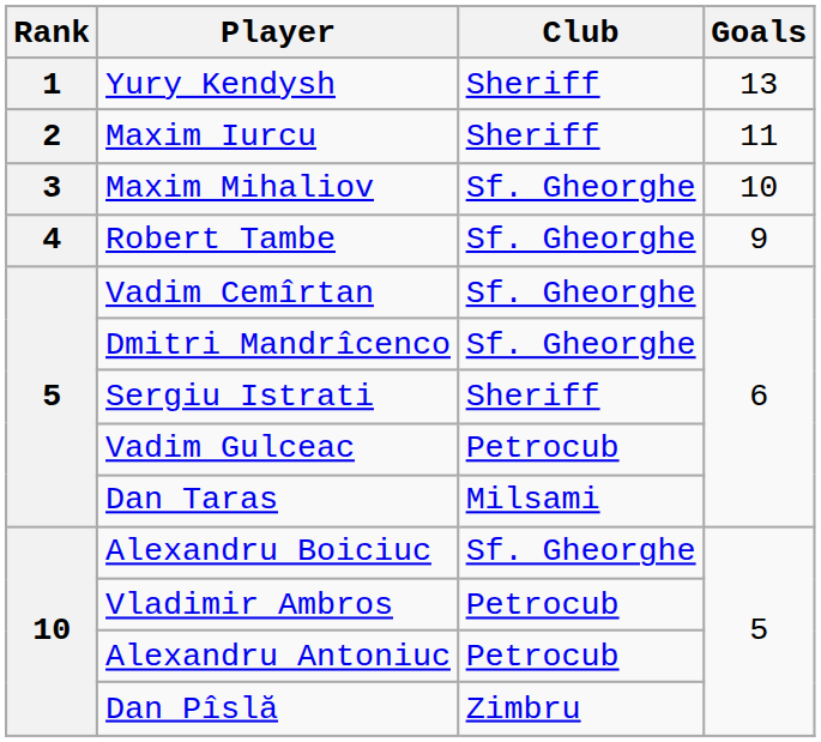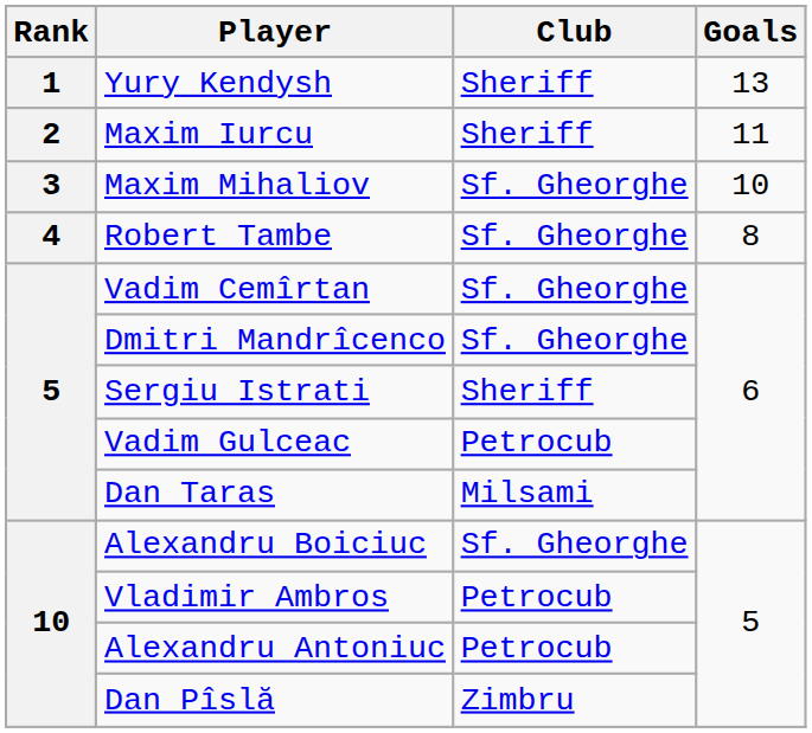 <table class="wikitable">
 <tr>
 <th>Rank</th>
 <th>Player</th>
 <th>Club</th>
 <th>Goals</th>
 </tr>
 <tr>
 <th rowspan=1 align=center>1</th>
 <td> <a href='#'>Yury Kendysh</a></td>
 <td><a href='#'>Sheriff</a></td>
 <td rowspan=1 align=center>13</td>
 </tr>
 <tr>
 <th rowspan=1 align=center>2</th>
 <td> <a href='#'>Maxim Iurcu</a></td>
 <td><a href='#'>Sheriff</a></td>
 <td rowspan=1 align=center>11</td>
 </tr>
 <tr>
 <th rowspan=1 align=center>3</th>
 <td> <a href='#'>Maxim Mihaliov</a></td>
 <td><a href='#'>Sf. Gheorghe</a></td>
 <td rowspan=1 align=center>10</td>
 </tr>
 <tr>
 <th rowspan=1 align=center>4</th>
 <td> <a href='#'>Robert Tambe</a></td>
 <td><a href='#'>Sf. Gheorghe</a></td>
-<td rowspan=1 align=center>9</td>
+<td rowspan=1 align=center>8</td>
 </tr>
 <tr>
 <th rowspan=5 align=center>5</th>
 <td> <a href='#'>Vadim Cemîrtan</a></td>
 <td><a href='#'>Sf. Gheorghe</a></td>
 <td rowspan=5 align=center>6</td>
 </tr>
 <tr>
 <td> <a href='#'>Dmitri Mandrîcenco</a></td>
 <td><a href='#'>Sf. Gheorghe</a></td>
 </tr>
 <tr>
 <td> <a href='#'>Sergiu Istrati</a></td>
 <td><a href='#'>Sheriff</a></td>
 </tr>
 <tr>
 <td> <a href='#'>Vadim Gulceac</a></td>
 <td><a href='#'>Petrocub</a></td>
 </tr>
 <tr>
 <td> <a href='#'>Dan Taras</a></td>
 <td><a href='#'>Milsami</a></td>
 </tr>
 <tr>
 <th rowspan=4 align=center>10</th>
 <td> <a href='#'>Alexandru Boiciuc</a></td>
 <td><a href='#'>Sf. Gheorghe</a></td>
 <td rowspan=4 align=center>5</td>
 </tr>
 <tr>
 <td> <a href='#'>Vladimir Ambros</a></td>
 <td><a href='#'>Petrocub</a></td>
 </tr>
 <tr>
 <td> <a href='#'>Alexandru Antoniuc</a></td>
 <td><a href='#'>Petrocub</a></td>
 </tr>
 <tr>
 <td> <a href='#'>Dan Pîslă</a></td>
 <td><a href='#'>Zimbru</a></td>
 </tr>
 </table>
